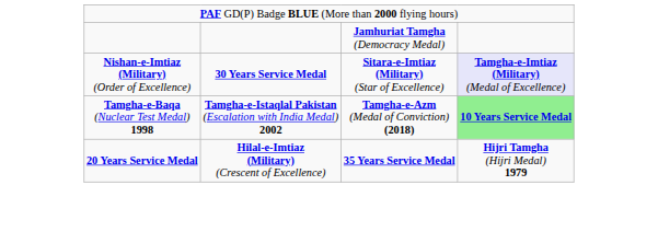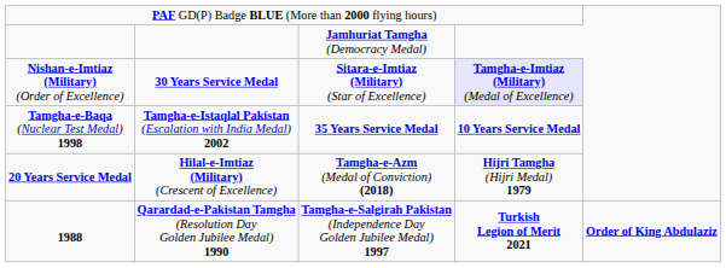 <table class="wikitable" style="margin:1em auto; text-align:center;">
 <tr>
 <td colspan="4"><strong><a href='#'>PAF</a></strong> GD(P) Badge <strong>BLUE</strong> (More than <strong>2000</strong> flying hours)</td>
 </tr>
 <tr>
 <td></td>
 <td></td>
 <td><strong><a href='#'>Jamhuriat Tamgha</a></strong><br><em>(Democracy Medal)</em></td>
 </tr>
 <tr>
 <td><strong><a href='#'>Nishan-e-Imtiaz</a></strong><br><strong><a href='#'>(Military)</a></strong><br><em>(Order of Excellence)</em></td>
 <td><strong><a href='#'>30 Years Service Medal</a></strong></td>
 <td><strong><a href='#'>Sitara-e-Imtiaz</a></strong><br><strong><a href='#'>(Military)</a></strong><br><em>(Star of Excellence)</em></td>
 <td style="background: lavender;"><strong><a href='#'>Tamgha-e-Imtiaz</a></strong><br><strong><a href='#'>(Military)</a></strong><br><em>(Medal of Excellence)</em></td>
 </tr>
 <tr>
 <td><strong><a href='#'>Tamgha-e-Baqa</a></strong><br><em>(<a href='#'>Nuclear Test Medal</a>)</em><br><strong>1998</strong></td>
 <td><strong><a href='#'>Tamgha-e-Istaqlal Pakistan</a></strong><br><em>(<a href='#'>Escalation with India Medal</a>)</em><br><strong>2002</strong></td>
-<td><strong><a href='#'>Tamgha-e-Azm</a></strong><br><em>(Medal of Conviction)</em><br><strong>(2018)</strong></td>
-<td style="background: lightgreen;"><strong><a href='#'>10 Years Service Medal</a></strong></td>
+<td><strong><a href='#'>35 Years Service Medal</a></strong></td>
+<td><strong><a href='#'>10 Years Service Medal</a></strong></td>
 </tr>
 <tr>
 <td><strong><a href='#'>20 Years Service Medal</a></strong></td>
 <td><a href='#'><strong>Hilal-e-Imtiaz</strong></a><br><strong><a href='#'>(Military)</a></strong><br><em>(Crescent of Excellence)</em></td>
-<td><strong><a href='#'>35 Years Service Medal</a></strong></td>
+<td><strong><a href='#'>Tamgha-e-Azm</a></strong><br><em>(Medal of Conviction)</em><br><strong>(2018)</strong></td>
 <td><strong><a href='#'>Hijri Tamgha</a></strong><br><em>(Hijri Medal)</em><br><strong>1979</strong></td>
 </tr>
+<tr>
+<td><br><strong>1988</strong></td>
+<td><strong><a href='#'>Qarardad-e-Pakistan Tamgha</a></strong><br><em>(Resolution Day</em><br><em>Golden Jubilee Medal)</em><br><strong>1990</strong></td>
+<td><strong><a href='#'>Tamgha-e-Salgirah Pakistan</a></strong><br><em>(Independence Day</em><br><em>Golden Jubilee Medal)</em><br><strong>1997</strong></td>
+<td><strong><a href='#'>Turkish</a></strong><br><a href='#'><strong>Legion of Merit</strong></a><br><strong>2021</strong></td>
+<td><strong><a href='#'>Order of King Abdulaziz</a></strong></td>
+</tr>
 </table>
